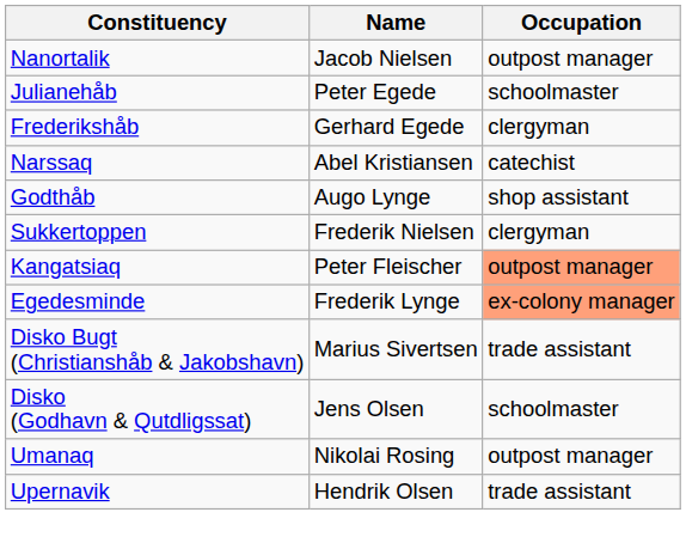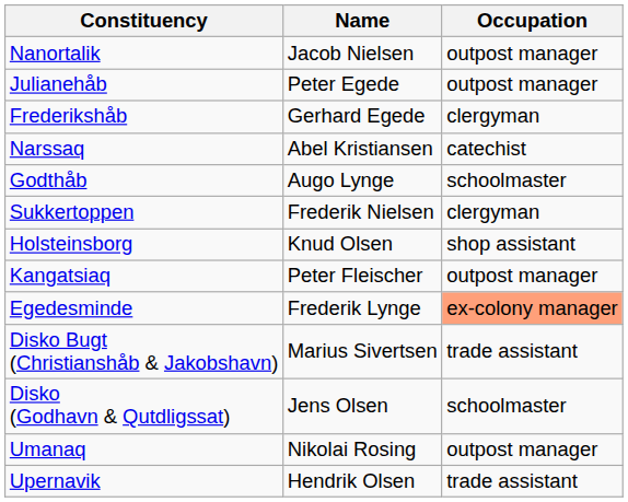 <table class="wikitable" align="center">
 <tr>
 <th>Constituency</th>
 <th>Name</th>
 <th>Occupation</th>
 </tr>
 <tr>
 <td><a href='#'>Nanortalik</a></td>
 <td>Jacob Nielsen</td>
 <td>outpost manager</td>
 </tr>
 <tr>
 <td><a href='#'>Julianehåb</a></td>
 <td>Peter Egede</td>
-<td>schoolmaster</td>
+<td>outpost manager</td>
 </tr>
 <tr>
 <td><a href='#'>Frederikshåb</a></td>
 <td>Gerhard Egede</td>
 <td>clergyman</td>
 </tr>
 <tr>
 <td><a href='#'>Narssaq</a></td>
 <td>Abel Kristiansen</td>
 <td>catechist</td>
 </tr>
 <tr>
 <td><a href='#'>Godthåb</a></td>
 <td>Augo Lynge</td>
-<td>shop assistant</td>
+<td>schoolmaster</td>
 </tr>
 <tr>
 <td><a href='#'>Sukkertoppen</a></td>
 <td>Frederik Nielsen</td>
 <td>clergyman</td>
 </tr>
 <tr>
+<td><a href='#'>Holsteinsborg</a></td>
+<td>Knud Olsen</td>
+<td>shop assistant</td>
+</tr>
+<tr>
 <td><a href='#'>Kangatsiaq</a></td>
 <td>Peter Fleischer</td>
-<td style="background: lightsalmon;">outpost manager</td>
+<td>outpost manager</td>
 </tr>
 <tr>
 <td><a href='#'>Egedesminde</a></td>
 <td>Frederik Lynge</td>
 <td style="background: lightsalmon;">ex-colony manager</td>
 </tr>
 <tr>
 <td><a href='#'>Disko Bugt</a><br>(<a href='#'>Christianshåb</a> & <a href='#'>Jakobshavn</a>)</td>
 <td>Marius Sivertsen</td>
 <td>trade assistant</td>
 </tr>
 <tr>
 <td><a href='#'>Disko</a><br>(<a href='#'>Godhavn</a> & <a href='#'>Qutdligssat</a>)</td>
 <td>Jens Olsen</td>
 <td>schoolmaster</td>
 </tr>
 <tr>
 <td><a href='#'>Umanaq</a></td>
 <td>Nikolai Rosing</td>
 <td>outpost manager</td>
 </tr>
 <tr>
 <td><a href='#'>Upernavik</a></td>
 <td>Hendrik Olsen</td>
 <td>trade assistant</td>
 </tr>
 </table>
